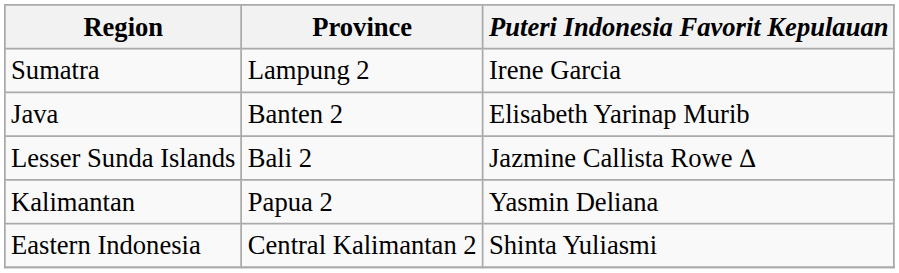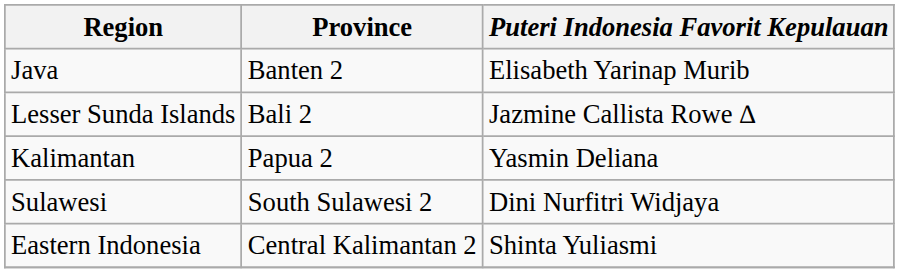 <table class="wikitable sortable" style="font-size: 95%;">
 <tr>
 <th>Region</th>
 <th>Province</th>
 <th><em>Puteri Indonesia Favorit Kepulauan</em></th>
-</tr>
-<tr>
-<td>Sumatra</td>
-<td>Lampung 2</td>
-<td>Irene Garcia</td>
 </tr>
 <tr>
 <td>Java</td>
 <td>Banten 2</td>
 <td>Elisabeth Yarinap Murib</td>
 </tr>
 <tr>
 <td>Lesser Sunda Islands</td>
 <td>Bali 2</td>
 <td>Jazmine Callista Rowe ∆</td>
 </tr>
 <tr>
 <td>Kalimantan</td>
 <td>Papua 2</td>
 <td>Yasmin Deliana</td>
 </tr>
 <tr>
+<td>Sulawesi</td>
+<td>South Sulawesi 2</td>
+<td>Dini Nurfitri Widjaya</td>
+</tr>
+<tr>
 <td>Eastern Indonesia</td>
 <td>Central Kalimantan 2</td>
 <td>Shinta Yuliasmi</td>
 </tr>
 <tr>
 </tr>
 </table>
